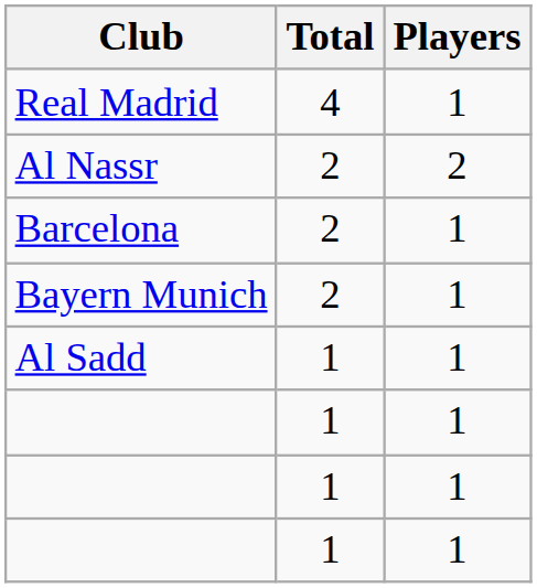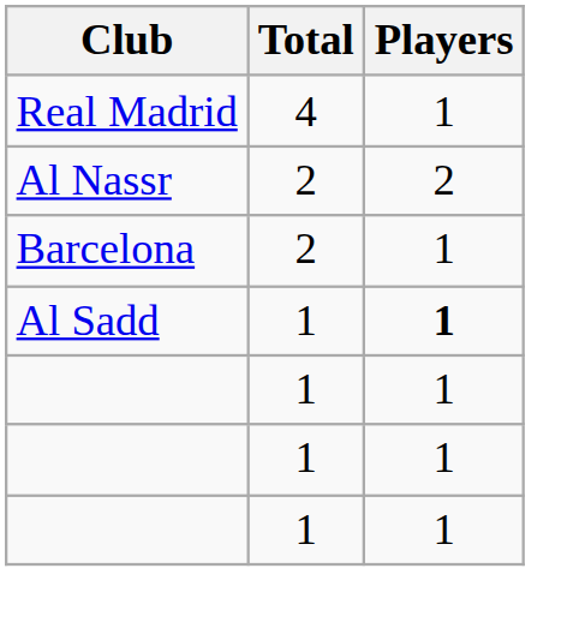 <table class="wikitable sortable">
 <tr>
 <th>Club</th>
 <th>Total</th>
 <th>Players</th>
 </tr>
 <tr>
 <td> <a href='#'>Real Madrid</a></td>
 <td align="center">4</td>
 <td align="center">1</td>
 </tr>
 <tr>
 <td> <a href='#'>Al Nassr</a></td>
 <td align="center">2</td>
 <td align="center">2</td>
 </tr>
 <tr>
 <td> <a href='#'>Barcelona</a></td>
 <td align="center">2</td>
 <td align="center">1</td>
 </tr>
 <tr>
-<td> <a href='#'>Bayern Munich</a></td>
-<td align="center">2</td>
-<td align="center">1</td>
-</tr>
-<tr>
 <td> <a href='#'>Al Sadd</a></td>
 <td align="center">1</td>
-<td align="center">1</td>
+<td align="center"><strong>1</strong></td>
 </tr>
 <tr>
 <td></td>
 <td align="center">1</td>
 <td align="center">1</td>
 </tr>
 <tr>
 <td></td>
 <td align="center">1</td>
 <td align="center">1</td>
 </tr>
 <tr>
 <td></td>
 <td align="center">1</td>
 <td align="center">1</td>
 </tr>
 </table>
